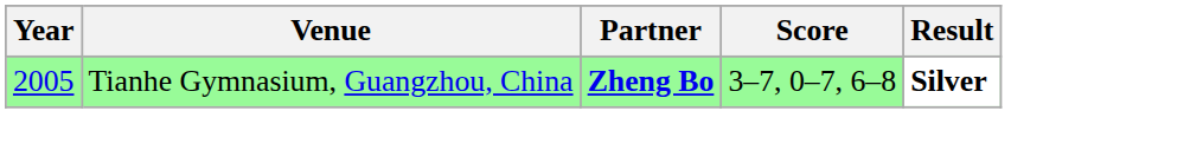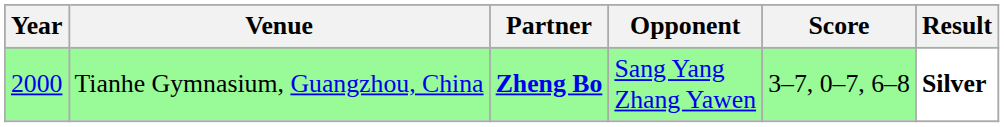 <table class="sortable wikitable" style="font-size: 90%;">
 <tr>
 <th>Year</th>
 <th>Venue</th>
 <th>Partner</th>
+<th>Opponent</th>
 <th>Score</th>
 <th>Result</th>
 </tr>
 <tr style="background:#98FB98">
-<td align="center"><a href='#'>2005</a></td>
+<td align="center"><a href='#'>2000</a></td>
 <td align="left">Tianhe Gymnasium, <a href='#'>Guangzhou, China</a></td>
 <td align="left"><strong> <a href='#'>Zheng Bo</a></strong></td>
+<td align="left"> <a href='#'>Sang Yang</a> <br>  <a href='#'>Zhang Yawen</a></td>
 <td align="left">3–7, 0–7, 6–8</td>
 <td style="text-align:left; background:white"> <strong>Silver</strong></td>
 </tr>
 </table>
